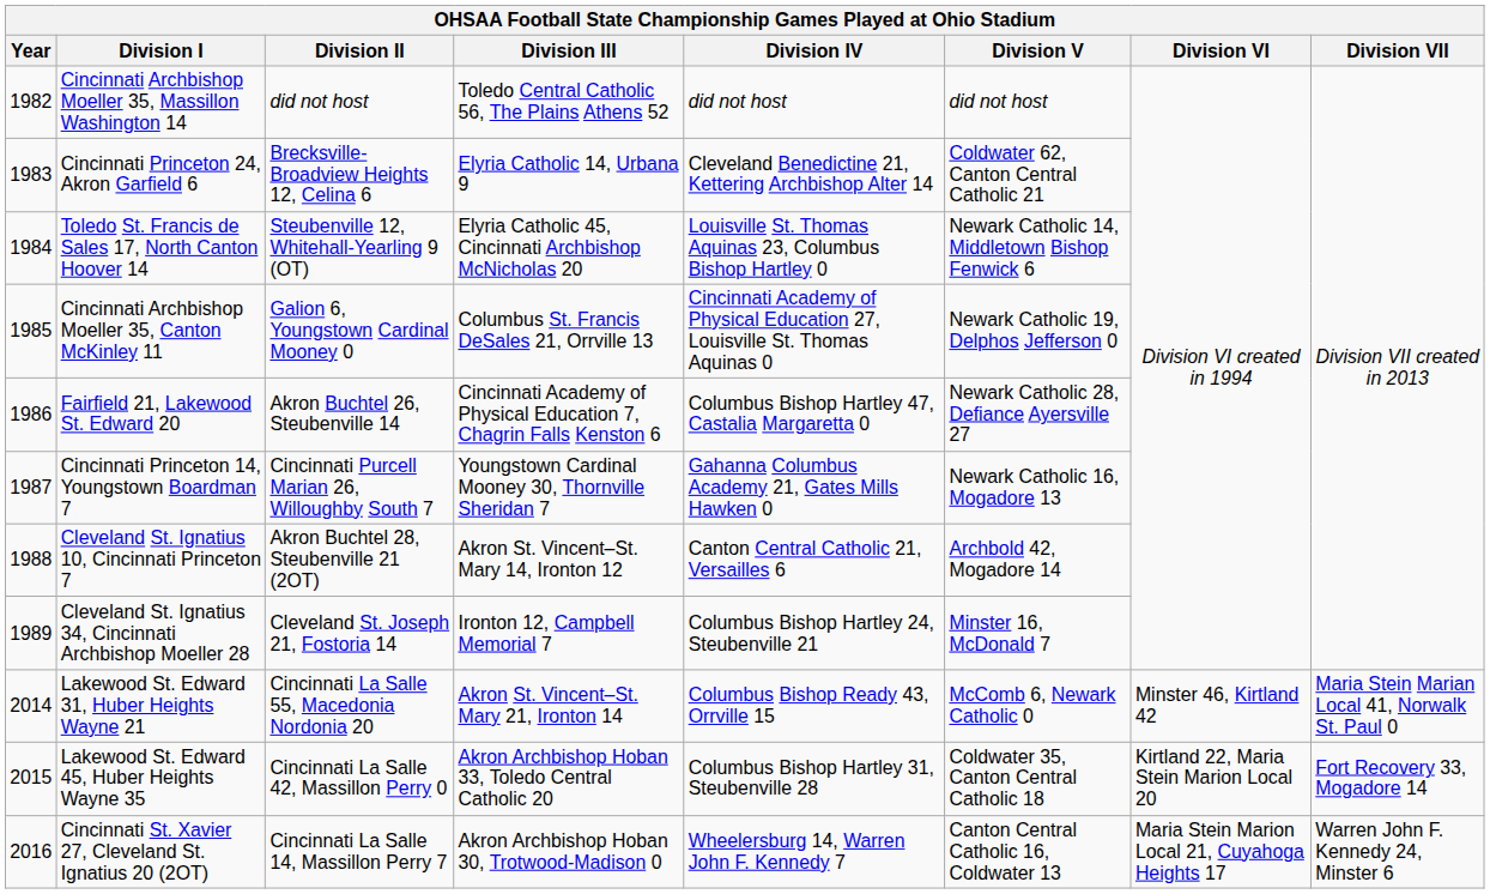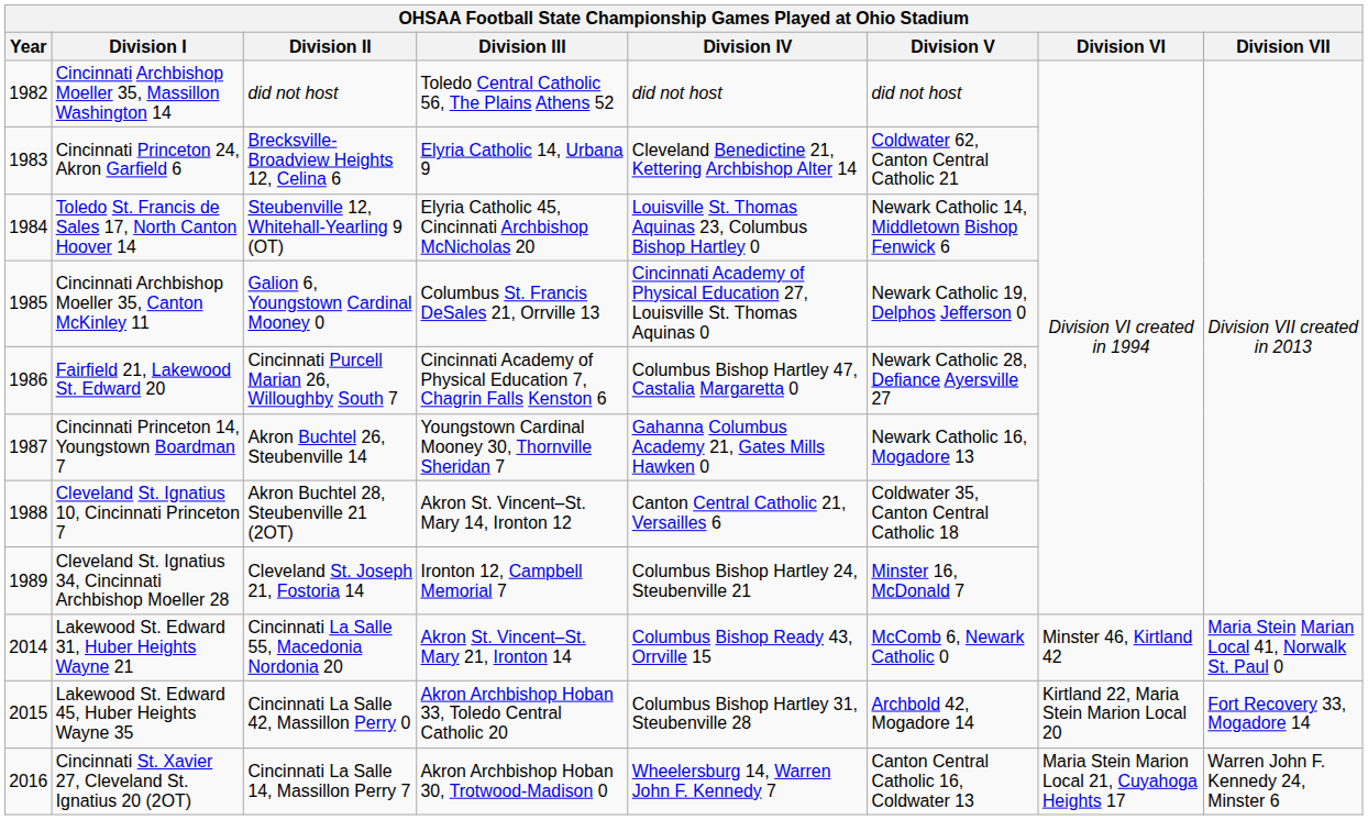 <table class="wikitable collapsible collapsed">
 <tr>
 <th colspan=8>OHSAA Football State Championship Games Played at Ohio Stadium</th>
 </tr>
 <tr>
 <th>Year</th>
 <th>Division I</th>
 <th>Division II</th>
 <th>Division III</th>
 <th>Division IV</th>
 <th>Division V</th>
 <th>Division VI</th>
 <th>Division VII</th>
 </tr>
 <tr>
 <td>1982</td>
 <td><a href='#'>Cincinnati</a> <a href='#'>Archbishop Moeller</a> 35, <a href='#'>Massillon</a> <a href='#'>Washington</a> 14</td>
 <td><em>did not host</em></td>
 <td>Toledo <a href='#'>Central Catholic</a> 56, <a href='#'>The Plains</a> <a href='#'>Athens</a> 52</td>
 <td><em>did not host</em></td>
 <td><em>did not host</em></td>
 <td rowspan=8 align=center><em>Division VI created in 1994</em></td>
 <td rowspan=8 align=center><em>Division VII created in 2013</em></td>
 </tr>
 <tr>
 <td>1983</td>
 <td>Cincinnati <a href='#'>Princeton</a> 24, Akron <a href='#'>Garfield</a> 6</td>
 <td><a href='#'>Brecksville-Broadview Heights</a> 12, <a href='#'>Celina</a> 6</td>
 <td><a href='#'>Elyria Catholic</a> 14, <a href='#'>Urbana</a> 9</td>
 <td>Cleveland <a href='#'>Benedictine</a> 21, <a href='#'>Kettering</a> <a href='#'>Archbishop Alter</a> 14</td>
 <td><a href='#'>Coldwater</a> 62, Canton Central Catholic 21</td>
 </tr>
 <tr>
 <td>1984</td>
 <td><a href='#'>Toledo</a> <a href='#'>St. Francis de Sales</a> 17, <a href='#'>North Canton</a> <a href='#'>Hoover</a> 14</td>
 <td><a href='#'>Steubenville</a> 12, <a href='#'>Whitehall-Yearling</a> 9 (OT)</td>
 <td>Elyria Catholic 45, Cincinnati <a href='#'>Archbishop McNicholas</a> 20</td>
 <td><a href='#'>Louisville</a> <a href='#'>St. Thomas Aquinas</a> 23, Columbus <a href='#'>Bishop Hartley</a> 0</td>
 <td>Newark Catholic 14, <a href='#'>Middletown</a> <a href='#'>Bishop Fenwick</a> 6</td>
 </tr>
 <tr>
 <td>1985</td>
 <td>Cincinnati Archbishop Moeller 35, <a href='#'>Canton McKinley</a> 11</td>
 <td><a href='#'>Galion</a> 6, <a href='#'>Youngstown</a> <a href='#'>Cardinal Mooney</a> 0</td>
 <td>Columbus <a href='#'>St. Francis DeSales</a> 21, Orrville 13</td>
 <td><a href='#'>Cincinnati Academy of Physical Education</a> 27, Louisville St. Thomas Aquinas 0</td>
 <td>Newark Catholic 19, <a href='#'>Delphos</a> <a href='#'>Jefferson</a> 0</td>
 </tr>
 <tr>
 <td>1986</td>
 <td><a href='#'>Fairfield</a> 21, <a href='#'>Lakewood</a> <a href='#'>St. Edward</a> 20</td>
-<td>Akron <a href='#'>Buchtel</a> 26, Steubenville 14</td>
+<td>Cincinnati <a href='#'>Purcell Marian</a> 26, <a href='#'>Willoughby</a> <a href='#'>South</a> 7</td>
 <td>Cincinnati Academy of Physical Education 7, <a href='#'>Chagrin Falls</a> <a href='#'>Kenston</a> 6</td>
 <td>Columbus Bishop Hartley 47, <a href='#'>Castalia</a> <a href='#'>Margaretta</a> 0</td>
 <td>Newark Catholic 28, <a href='#'>Defiance</a> <a href='#'>Ayersville</a> 27</td>
 </tr>
 <tr>
 <td>1987</td>
 <td>Cincinnati Princeton 14, Youngstown <a href='#'>Boardman</a> 7</td>
-<td>Cincinnati <a href='#'>Purcell Marian</a> 26, <a href='#'>Willoughby</a> <a href='#'>South</a> 7</td>
+<td>Akron <a href='#'>Buchtel</a> 26, Steubenville 14</td>
 <td>Youngstown Cardinal Mooney 30, <a href='#'>Thornville</a> <a href='#'>Sheridan</a> 7</td>
 <td><a href='#'>Gahanna</a> <a href='#'>Columbus Academy</a> 21, <a href='#'>Gates Mills</a> <a href='#'>Hawken</a> 0</td>
 <td>Newark Catholic 16, <a href='#'>Mogadore</a> 13</td>
 </tr>
 <tr>
 <td>1988</td>
 <td><a href='#'>Cleveland</a> <a href='#'>St. Ignatius</a> 10, Cincinnati Princeton 7</td>
 <td>Akron Buchtel 28, Steubenville 21 (2OT)</td>
 <td>Akron St. Vincent–St. Mary 14, Ironton 12</td>
 <td>Canton <a href='#'>Central Catholic</a> 21, <a href='#'>Versailles</a> 6</td>
-<td><a href='#'>Archbold</a> 42, Mogadore 14</td>
+<td>Coldwater 35, Canton Central Catholic 18</td>
 </tr>
 <tr>
 <td>1989</td>
 <td>Cleveland St. Ignatius 34, Cincinnati Archbishop Moeller 28</td>
 <td>Cleveland <a href='#'>St. Joseph</a> 21, <a href='#'>Fostoria</a> 14</td>
 <td>Ironton 12, <a href='#'>Campbell Memorial</a> 7</td>
 <td>Columbus Bishop Hartley 24, Steubenville 21</td>
 <td><a href='#'>Minster</a> 16, <a href='#'>McDonald</a> 7</td>
 </tr>
 <tr>
 <td>2014</td>
 <td>Lakewood St. Edward 31, <a href='#'>Huber Heights</a> <a href='#'>Wayne</a> 21</td>
 <td>Cincinnati <a href='#'>La Salle</a> 55, <a href='#'>Macedonia</a> <a href='#'>Nordonia</a> 20</td>
 <td><a href='#'>Akron</a> <a href='#'>St. Vincent–St. Mary</a> 21, <a href='#'>Ironton</a> 14</td>
 <td><a href='#'>Columbus</a> <a href='#'>Bishop Ready</a> 43, <a href='#'>Orrville</a> 15</td>
 <td><a href='#'>McComb</a> 6, <a href='#'>Newark Catholic</a> 0</td>
 <td>Minster 46, <a href='#'>Kirtland</a> 42</td>
 <td><a href='#'>Maria Stein</a> <a href='#'>Marian Local</a> 41, <a href='#'>Norwalk</a> <a href='#'>St. Paul</a> 0</td>
 </tr>
 <tr>
 <td>2015</td>
 <td>Lakewood St. Edward 45, Huber Heights Wayne 35</td>
 <td>Cincinnati La Salle 42, Massillon <a href='#'>Perry</a> 0</td>
 <td><a href='#'>Akron Archbishop Hoban</a> 33, Toledo Central Catholic 20</td>
 <td>Columbus Bishop Hartley 31, Steubenville 28</td>
-<td>Coldwater 35, Canton Central Catholic 18</td>
+<td><a href='#'>Archbold</a> 42, Mogadore 14</td>
 <td>Kirtland 22, Maria Stein Marion Local 20</td>
 <td><a href='#'>Fort Recovery</a> 33, <a href='#'>Mogadore</a> 14</td>
 </tr>
 <tr>
 <td>2016</td>
 <td>Cincinnati <a href='#'>St. Xavier</a> 27, Cleveland St. Ignatius 20 (2OT)</td>
 <td>Cincinnati La Salle 14, Massillon Perry 7</td>
 <td>Akron Archbishop Hoban 30, <a href='#'>Trotwood-Madison</a> 0</td>
 <td><a href='#'>Wheelersburg</a> 14, <a href='#'>Warren</a> <a href='#'>John F. Kennedy</a> 7</td>
 <td>Canton Central Catholic 16, Coldwater 13</td>
 <td>Maria Stein Marion Local 21, <a href='#'>Cuyahoga Heights</a> 17</td>
 <td>Warren John F. Kennedy 24, Minster 6</td>
 </tr>
 </table>
